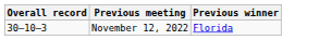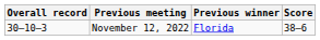 <table class="wikitable">
 <tr>
 <th>Overall record</th>
 <th>Previous meeting</th>
 <th>Previous winner</th>
+<th>Score</th>
 </tr>
 <tr>
 <td>30–10–3</td>
 <td>November 12, 2022</td>
 <td><a href='#'>Florida</a></td>
+<td>38–6</td>
 </tr>
 </table>
